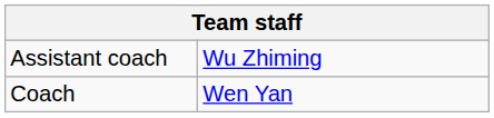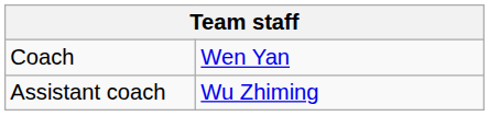 <table class="wikitable">
 <tr>
 <th colspan="2">Team staff</th>
 </tr>
 <tr>
+<td width="130">Coach</td>
+<td width="200"><a href='#'>Wen Yan</a></td>
+</tr>
+<tr>
 <td>Assistant coach</td>
 <td><a href='#'>Wu Zhiming</a></td>
 </tr>
-<tr>
-<td width="130">Coach</td>
-<td width="200"><a href='#'>Wen Yan</a></td>
-</tr>
 </table>
